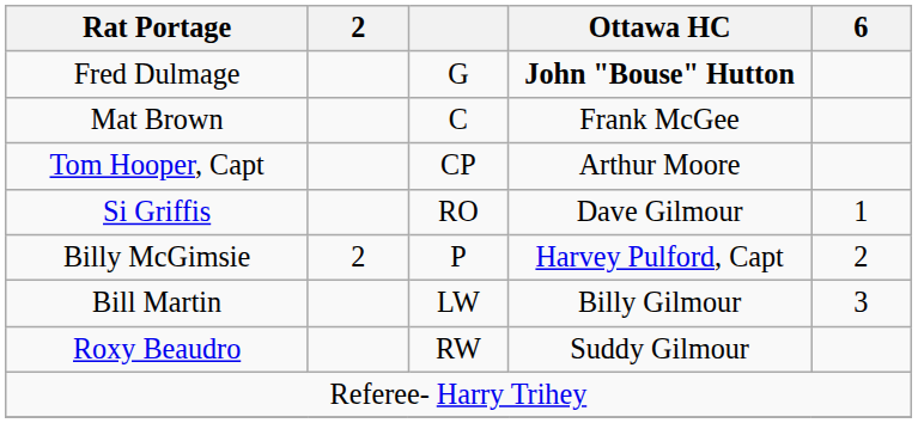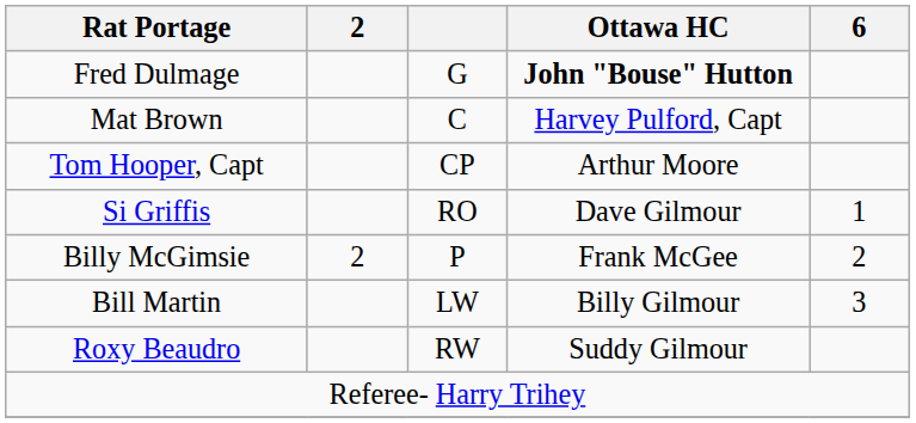 <table class="wikitable" style="text-align:center;">
 <tr>
 <th style="width:10em">Rat Portage</th>
 <th style="width:3em">2</th>
 <th style="width:3em"></th>
 <th style="width:10em">Ottawa HC</th>
 <th style="width:3em">6</th>
 </tr>
 <tr>
 <td>Fred Dulmage</td>
 <td></td>
 <td>G</td>
 <td><strong>John "Bouse" Hutton</strong></td>
 <td></td>
 </tr>
 <tr>
 <td>Mat Brown</td>
 <td></td>
 <td>C</td>
-<td>Frank McGee</td>
+<td><a href='#'>Harvey Pulford</a>, Capt</td>
 <td></td>
 </tr>
 <tr>
 <td><a href='#'>Tom Hooper</a>, Capt</td>
 <td></td>
 <td>CP</td>
 <td>Arthur Moore</td>
 <td></td>
 </tr>
 <tr>
 <td><a href='#'>Si Griffis</a></td>
 <td></td>
 <td>RO</td>
 <td>Dave Gilmour</td>
 <td>1</td>
 </tr>
 <tr>
 <td>Billy McGimsie</td>
 <td>2</td>
 <td>P</td>
-<td><a href='#'>Harvey Pulford</a>, Capt</td>
+<td>Frank McGee</td>
 <td>2</td>
 </tr>
 <tr>
 <td>Bill Martin</td>
 <td></td>
 <td>LW</td>
 <td>Billy Gilmour</td>
 <td>3</td>
 </tr>
 <tr>
 <td><a href='#'>Roxy Beaudro</a></td>
 <td></td>
 <td>RW</td>
 <td>Suddy Gilmour</td>
 <td></td>
 </tr>
 <tr>
 <td colspan="5">Referee- <a href='#'>Harry Trihey</a></td>
 </tr>
 <tr>
 </tr>
 </table>
